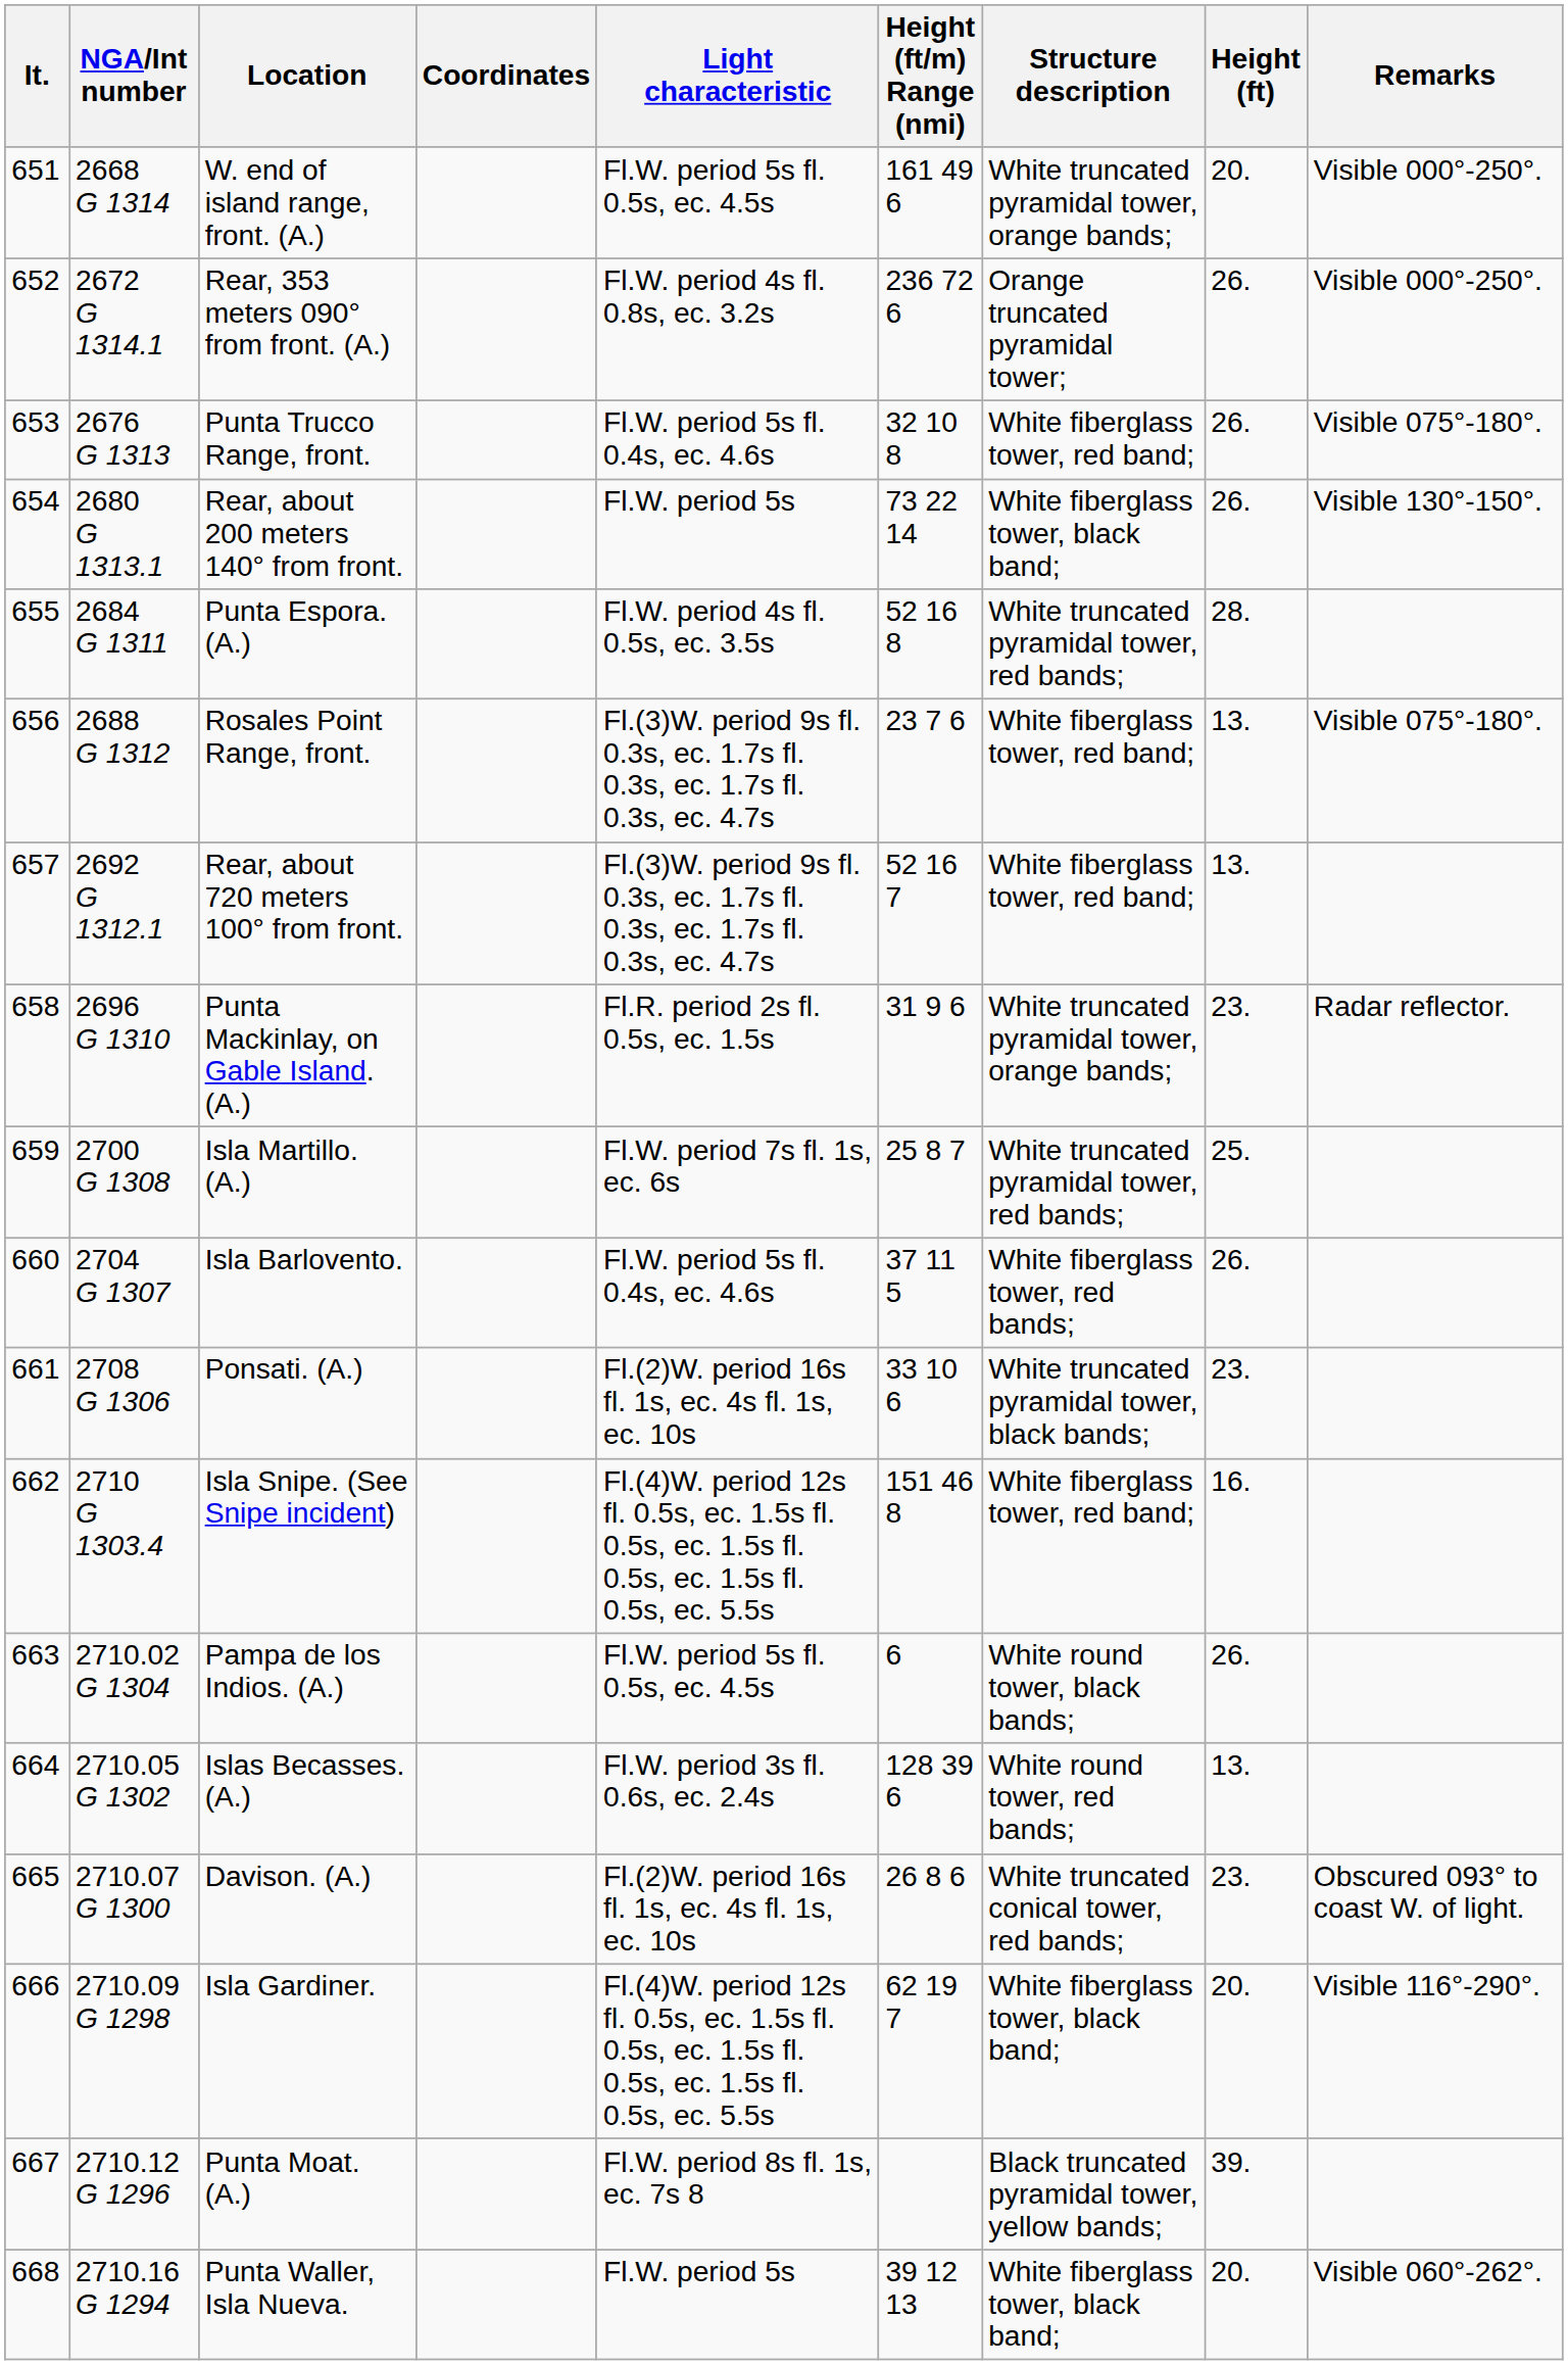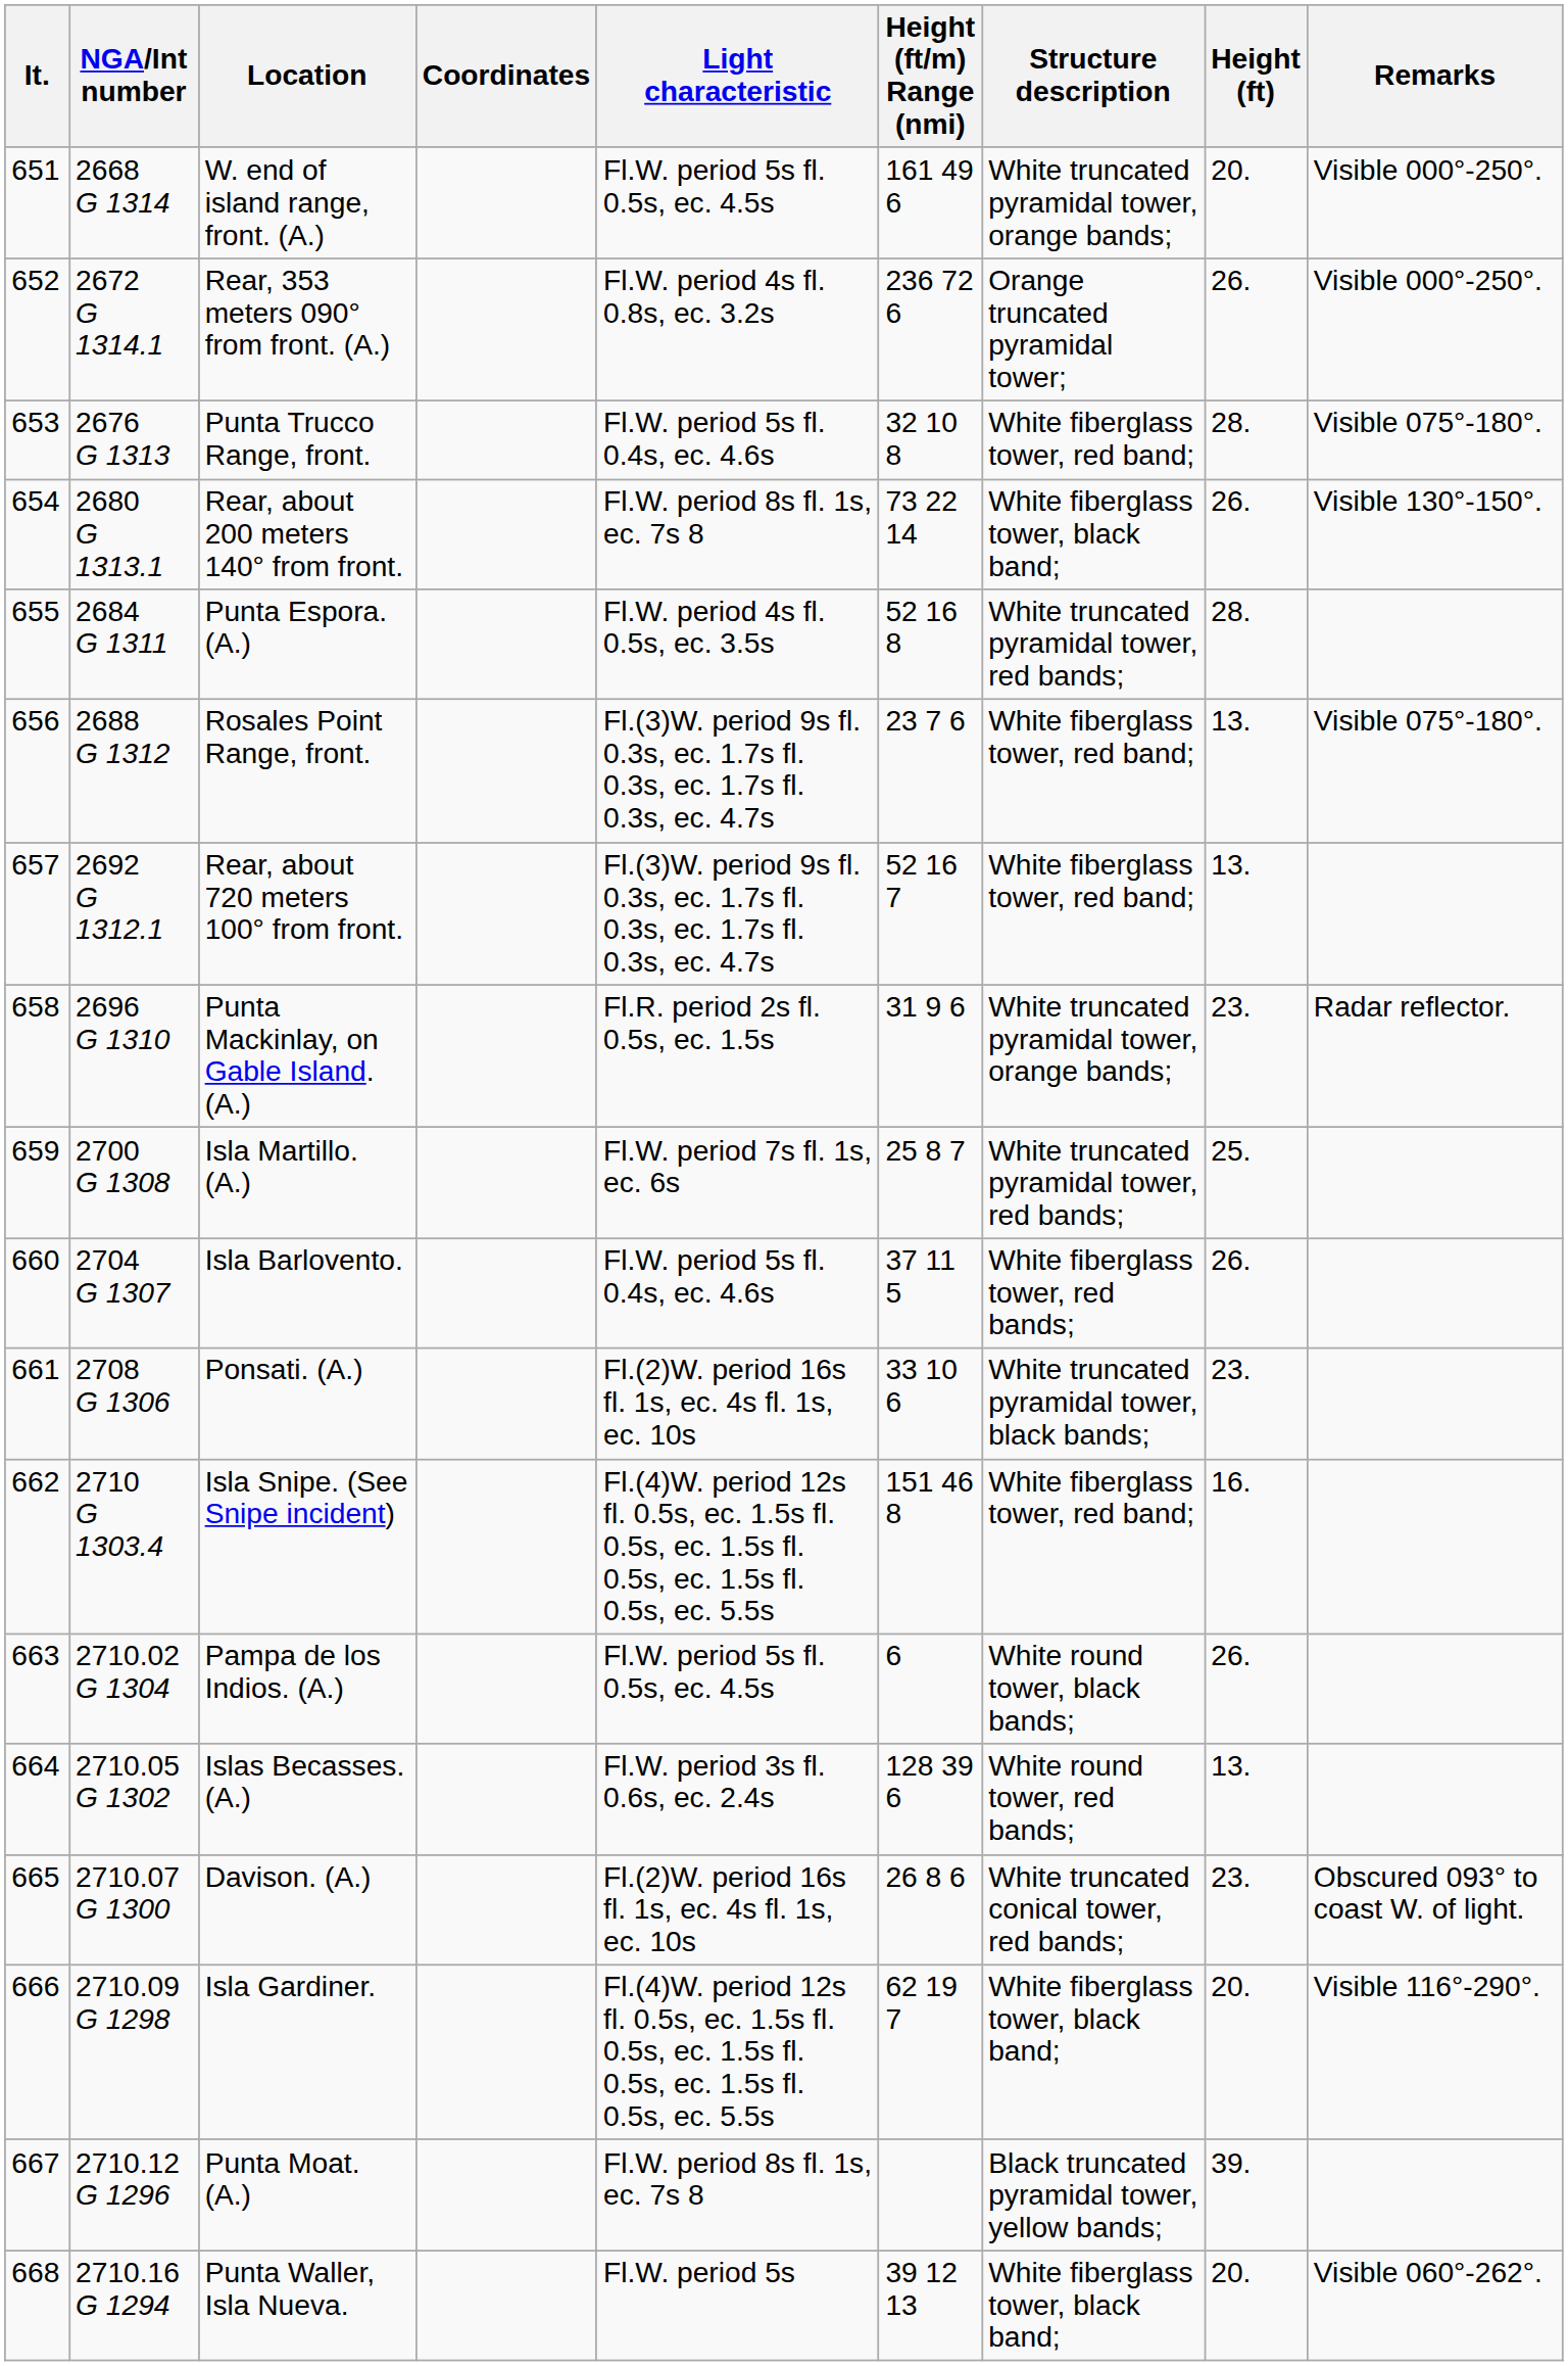 <table class="wikitable">
 <tr>
 <th width="30">It.</th>
 <th width="70"><a href='#'>NGA</a>/Int<br>number</th>
 <th width="150">Location</th>
 <th width="80">Coordinates</th>
 <th width="200"><a href='#'>Light<br>characteristic</a></th>
 <th width="50">Height (ft/m)<br>Range (nmi)</th>
 <th width="150">Structure<br>description</th>
 <th width="30">Height (ft)</th>
 <th width="200">Remarks</th>
 </tr>
 <tr valign="top">
 <td>651</td>
 <td>2668<br><em>G 1314</em></td>
 <td>W. end of island range, front.  (A.)</td>
 <td></td>
 <td>Fl.W. period 5s fl. 0.5s, ec. 4.5s</td>
 <td>161 49 6</td>
 <td>White truncated pyramidal tower,  orange bands;</td>
 <td>20.</td>
 <td>Visible 000°-250°.</td>
 </tr>
 <tr valign="top">
 <td>652</td>
 <td>2672<br><em>G 1314.1</em></td>
 <td>Rear, 353 meters 090° from  front. (A.)</td>
 <td></td>
 <td>Fl.W. period 4s fl. 0.8s, ec. 3.2s</td>
 <td>236 72 6</td>
 <td>Orange truncated pyramidal  tower;</td>
 <td>26.</td>
 <td>Visible 000°-250°.</td>
 </tr>
 <tr valign="top">
 <td>653</td>
 <td>2676<br><em>G 1313</em></td>
 <td>Punta Trucco Range, front.</td>
 <td></td>
 <td>Fl.W. period 5s fl. 0.4s, ec. 4.6s</td>
 <td>32 10 8</td>
 <td>White fiberglass tower, red band;</td>
-<td>26.</td>
+<td>28.</td>
 <td>Visible 075°-180°.</td>
 </tr>
 <tr valign="top">
 <td>654</td>
 <td>2680<br><em>G 1313.1</em></td>
 <td>Rear, about 200 meters 140° from front.</td>
 <td></td>
-<td>Fl.W. period 5s</td>
+<td>Fl.W. period 8s fl. 1s, ec. 7s 8</td>
 <td>73 22 14</td>
 <td>White fiberglass tower, black  band;</td>
 <td>26.</td>
 <td>Visible 130°-150°.</td>
 </tr>
 <tr valign="top">
 <td>655</td>
 <td>2684<br><em>G 1311</em></td>
 <td>Punta Espora. (A.)</td>
 <td></td>
 <td>Fl.W. period 4s fl. 0.5s, ec. 3.5s</td>
 <td>52 16 8</td>
 <td>White truncated pyramidal tower,  red bands;</td>
 <td>28.</td>
 <td></td>
 </tr>
 <tr valign="top">
 <td>656</td>
 <td>2688<br><em>G 1312</em></td>
 <td>Rosales Point Range, front.</td>
 <td></td>
 <td>Fl.(3)W. period 9s fl. 0.3s, ec. 1.7s fl. 0.3s, ec. 1.7s fl. 0.3s, ec. 4.7s</td>
 <td>23 7 6</td>
 <td>White fiberglass tower, red band;</td>
 <td>13.</td>
 <td>Visible 075°-180°.</td>
 </tr>
 <tr valign="top">
 <td>657</td>
 <td>2692<br><em>G 1312.1</em></td>
 <td>Rear, about 720 meters 100° from front.</td>
 <td></td>
 <td>Fl.(3)W. period 9s fl. 0.3s, ec. 1.7s fl. 0.3s, ec. 1.7s fl. 0.3s, ec. 4.7s</td>
 <td>52 16 7</td>
 <td>White fiberglass tower, red band;</td>
 <td>13.</td>
 <td></td>
 </tr>
 <tr valign="top">
 <td>658</td>
 <td>2696<br><em>G 1310</em></td>
 <td>Punta Mackinlay, on <a href='#'>Gable Island</a>. (A.)</td>
 <td></td>
 <td>Fl.R. period 2s fl. 0.5s, ec. 1.5s</td>
 <td>31 9 6</td>
 <td>White truncated pyramidal tower,  orange bands;</td>
 <td>23.</td>
 <td>Radar reflector.</td>
 </tr>
 <tr valign="top">
 <td>659</td>
 <td>2700<br><em>G 1308</em></td>
 <td>Isla Martillo. (A.)</td>
 <td></td>
 <td>Fl.W. period 7s fl. 1s, ec. 6s</td>
 <td>25 8 7</td>
 <td>White truncated pyramidal tower,  red bands;</td>
 <td>25.</td>
 <td></td>
 </tr>
 <tr valign="top">
 <td>660</td>
 <td>2704<br><em>G 1307</em></td>
 <td>Isla Barlovento.</td>
 <td></td>
 <td>Fl.W. period 5s fl. 0.4s, ec. 4.6s</td>
 <td>37 11 5</td>
 <td>White fiberglass tower, red  bands;</td>
 <td>26.</td>
 <td></td>
 </tr>
 <tr valign="top">
 <td>661</td>
 <td>2708<br><em>G 1306</em></td>
 <td>Ponsati. (A.)</td>
 <td></td>
 <td>Fl.(2)W. period 16s fl. 1s, ec. 4s fl. 1s, ec. 10s</td>
 <td>33 10 6</td>
 <td>White truncated pyramidal tower,  black bands;</td>
 <td>23.</td>
 <td></td>
 </tr>
 <tr valign="top">
 <td>662</td>
 <td>2710<br><em>G 1303.4</em></td>
 <td>Isla Snipe. (See <a href='#'>Snipe incident</a>)</td>
 <td></td>
 <td>Fl.(4)W. period 12s fl. 0.5s, ec. 1.5s fl. 0.5s, ec. 1.5s fl. 0.5s, ec. 1.5s fl. 0.5s, ec. 5.5s</td>
 <td>151 46 8</td>
 <td>White fiberglass tower, red band;</td>
 <td>16.</td>
 <td></td>
 </tr>
 <tr valign="top">
 <td>663</td>
 <td>2710.02<br><em>G 1304</em></td>
 <td>Pampa de los Indios. (A.)</td>
 <td></td>
 <td>Fl.W. period 5s fl. 0.5s, ec. 4.5s</td>
 <td>6</td>
 <td>White round tower, black bands;</td>
 <td>26.</td>
 <td></td>
 </tr>
 <tr valign="top">
 <td>664</td>
 <td>2710.05<br><em>G 1302</em></td>
 <td>Islas Becasses. (A.)</td>
 <td></td>
 <td>Fl.W. period 3s fl. 0.6s, ec. 2.4s</td>
 <td>128 39 6</td>
 <td>White round tower, red bands;</td>
 <td>13.</td>
 <td></td>
 </tr>
 <tr valign="top">
 <td>665</td>
 <td>2710.07<br><em>G 1300</em></td>
 <td>Davison. (A.)</td>
 <td></td>
 <td>Fl.(2)W. period 16s fl. 1s, ec. 4s fl. 1s, ec. 10s</td>
 <td>26 8 6</td>
 <td>White truncated conical tower,  red bands;</td>
 <td>23.</td>
 <td>Obscured 093° to coast W. of  light.</td>
 </tr>
 <tr valign="top">
 <td>666</td>
 <td>2710.09<br><em>G 1298</em></td>
 <td>Isla Gardiner.</td>
 <td></td>
 <td>Fl.(4)W. period 12s fl. 0.5s, ec. 1.5s fl. 0.5s, ec. 1.5s fl. 0.5s, ec. 1.5s fl. 0.5s, ec. 5.5s</td>
 <td>62 19 7</td>
 <td>White fiberglass tower, black  band;</td>
 <td>20.</td>
 <td>Visible 116°-290°.</td>
 </tr>
 <tr valign="top">
 <td>667</td>
 <td>2710.12<br><em>G 1296</em></td>
 <td>Punta Moat. (A.)</td>
 <td></td>
 <td>Fl.W. period 8s fl. 1s, ec. 7s 8</td>
 <td></td>
 <td>Black truncated pyramidal tower,  yellow bands;</td>
 <td>39.</td>
 <td></td>
 </tr>
 <tr valign="top">
 <td>668</td>
 <td>2710.16<br><em>G 1294</em></td>
 <td>Punta Waller, Isla Nueva.</td>
 <td></td>
 <td>Fl.W. period 5s</td>
 <td>39 12 13</td>
 <td>White fiberglass tower, black  band;</td>
 <td>20.</td>
 <td>Visible 060°-262°.</td>
 </tr>
 </table>
